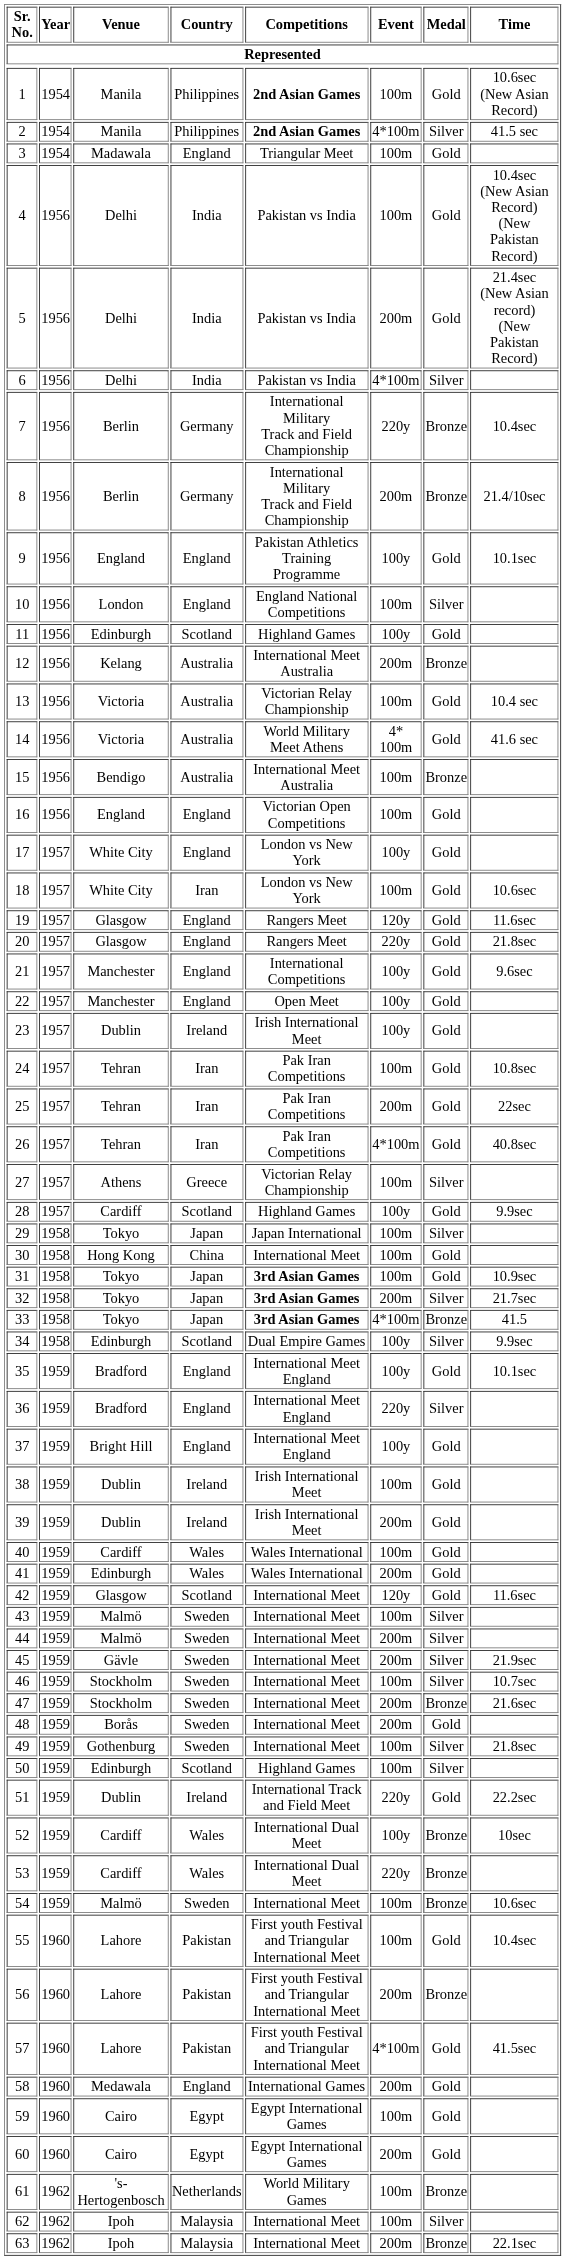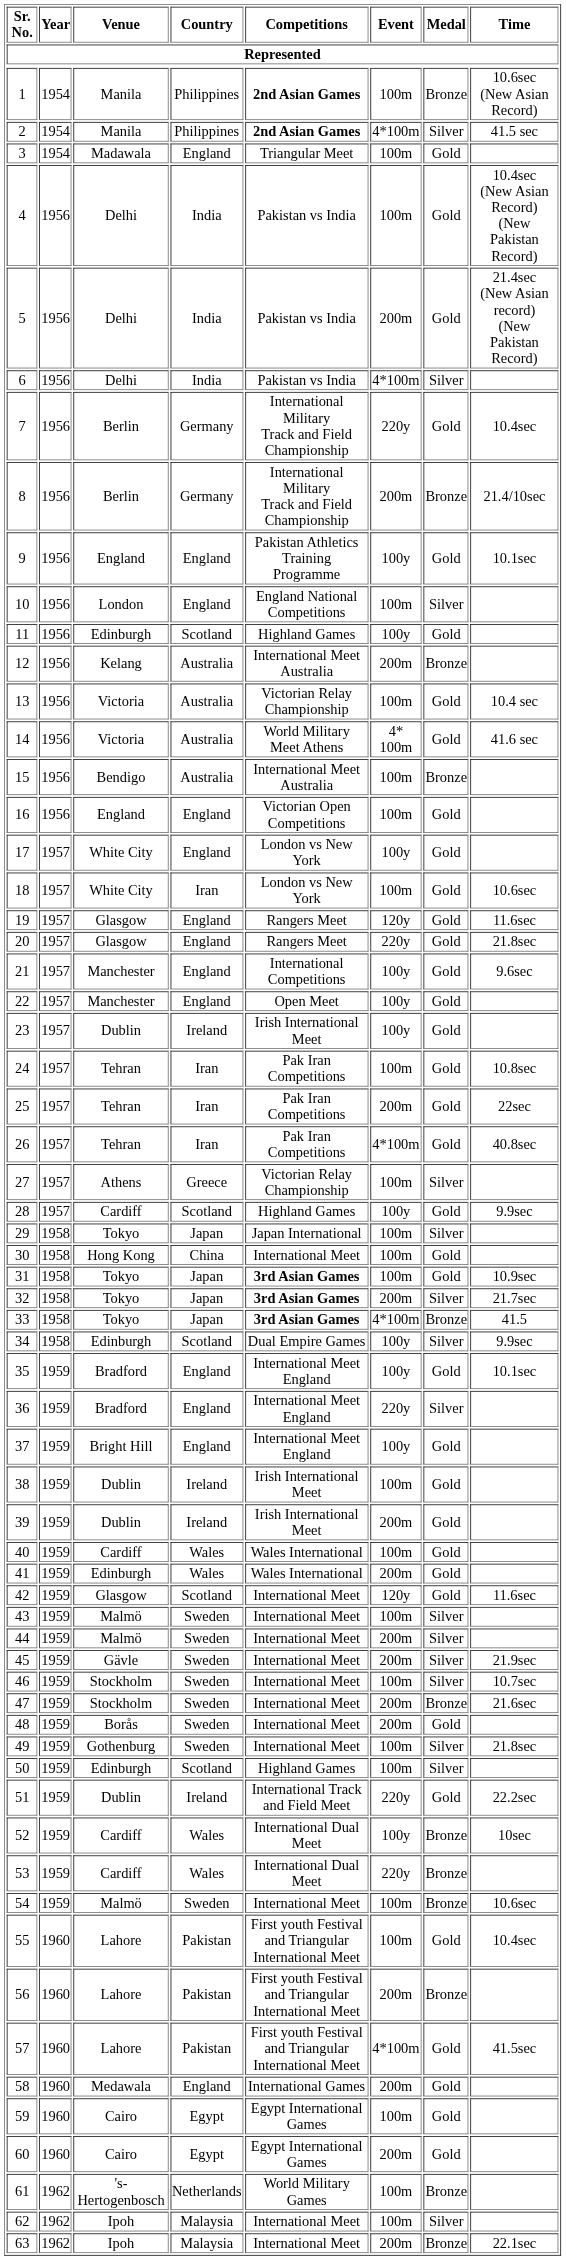 <table style="width: 70%; height: 200px" border="1">
 <tr>
 <th>Sr. No.</th>
 <th>Year</th>
 <th>Venue</th>
 <th>Country</th>
 <th>Competitions</th>
 <th>Event</th>
 <th>Medal</th>
 <th>Time</th>
 </tr>
 <tr>
 <th colspan="8">Represented </th>
 </tr>
 <tr>
 </tr>
 <tr style="text-align:center;">
 <td>1</td>
 <td>1954</td>
 <td>Manila</td>
 <td>Philippines</td>
 <td><strong>2nd Asian Games</strong></td>
 <td>100m</td>
-<td>Gold</td>
+<td>Bronze</td>
 <td>10.6sec <br>(New Asian Record)</td>
 </tr>
 <tr style="text-align:center;">
 <td>2</td>
 <td>1954</td>
 <td>Manila</td>
 <td>Philippines</td>
 <td><strong>2nd Asian Games</strong></td>
 <td>4*100m</td>
 <td>Silver</td>
 <td>41.5 sec</td>
 </tr>
 <tr style="text-align:center;">
 <td>3</td>
 <td>1954</td>
 <td>Madawala</td>
 <td>England</td>
 <td>Triangular Meet</td>
 <td>100m</td>
 <td>Gold</td>
 <td></td>
 </tr>
 <tr style="text-align:center;">
 <td>4</td>
 <td>1956</td>
 <td>Delhi</td>
 <td>India</td>
 <td>Pakistan vs India</td>
 <td>100m</td>
 <td>Gold</td>
 <td>10.4sec<br>(New Asian Record)<br>(New Pakistan Record)</td>
 </tr>
 <tr style="text-align:center;">
 <td>5</td>
 <td>1956</td>
 <td>Delhi</td>
 <td>India</td>
 <td>Pakistan vs India</td>
 <td>200m</td>
 <td>Gold</td>
 <td>21.4sec<br>(New Asian record)<br>(New Pakistan Record)</td>
 </tr>
 <tr style="text-align:center;">
 <td>6</td>
 <td>1956</td>
 <td>Delhi</td>
 <td>India</td>
 <td>Pakistan vs India</td>
 <td>4*100m</td>
 <td>Silver</td>
 <td></td>
 </tr>
 <tr style="text-align:center;">
 <td>7</td>
 <td>1956</td>
 <td>Berlin</td>
 <td>Germany</td>
 <td>International Military<br>Track and Field Championship</td>
 <td>220y</td>
-<td>Bronze</td>
+<td>Gold</td>
 <td>10.4sec</td>
 </tr>
 <tr style="text-align:center;">
 <td>8</td>
 <td>1956</td>
 <td>Berlin</td>
 <td>Germany</td>
 <td>International Military<br> Track and Field Championship</td>
 <td>200m</td>
 <td>Bronze</td>
 <td>21.4/10sec</td>
 </tr>
 <tr style="text-align:center;">
 <td>9</td>
 <td>1956</td>
 <td>England</td>
 <td>England</td>
 <td>Pakistan Athletics<br>Training Programme</td>
 <td>100y</td>
 <td>Gold</td>
 <td>10.1sec</td>
 </tr>
 <tr style="text-align:center;">
 <td>10</td>
 <td>1956</td>
 <td>London</td>
 <td>England</td>
 <td>England National Competitions</td>
 <td>100m</td>
 <td>Silver</td>
 <td></td>
 </tr>
 <tr style="text-align:center;">
 <td>11</td>
 <td>1956</td>
 <td>Edinburgh</td>
 <td>Scotland</td>
 <td>Highland Games</td>
 <td>100y</td>
 <td>Gold</td>
 <td></td>
 </tr>
 <tr style="text-align:center;">
 <td>12</td>
 <td>1956</td>
 <td>Kelang</td>
 <td>Australia</td>
 <td>International Meet Australia</td>
 <td>200m</td>
 <td>Bronze</td>
 <td></td>
 </tr>
 <tr style="text-align:center;">
 <td>13</td>
 <td>1956</td>
 <td>Victoria</td>
 <td>Australia</td>
 <td>Victorian Relay Championship</td>
 <td>100m</td>
 <td>Gold</td>
 <td>10.4 sec</td>
 </tr>
 <tr style="text-align:center;">
 <td>14</td>
 <td>1956</td>
 <td>Victoria</td>
 <td>Australia</td>
 <td>World Military Meet Athens</td>
 <td>4* 100m</td>
 <td>Gold</td>
 <td>41.6 sec</td>
 </tr>
 <tr style="text-align:center;">
 <td>15</td>
 <td>1956</td>
 <td>Bendigo</td>
 <td>Australia</td>
 <td>International Meet Australia</td>
 <td>100m</td>
 <td>Bronze</td>
 <td></td>
 </tr>
 <tr style="text-align:center;">
 <td>16</td>
 <td>1956</td>
 <td>England</td>
 <td>England</td>
 <td>Victorian Open Competitions</td>
 <td>100m</td>
 <td>Gold</td>
 <td></td>
 </tr>
 <tr style="text-align:center;">
 <td>17</td>
 <td>1957</td>
 <td>White City</td>
 <td>England</td>
 <td>London vs New York</td>
 <td>100y</td>
 <td>Gold</td>
 <td></td>
 </tr>
 <tr style="text-align:center;">
 <td>18</td>
 <td>1957</td>
 <td>White City</td>
 <td>Iran</td>
 <td>London vs New York</td>
 <td>100m</td>
 <td>Gold</td>
 <td>10.6sec</td>
 </tr>
 <tr style="text-align:center;">
 <td>19</td>
 <td>1957</td>
 <td>Glasgow</td>
 <td>England</td>
 <td>Rangers Meet</td>
 <td>120y</td>
 <td>Gold</td>
 <td>11.6sec</td>
 </tr>
 <tr style="text-align:center;">
 <td>20</td>
 <td>1957</td>
 <td>Glasgow</td>
 <td>England</td>
 <td>Rangers Meet</td>
 <td>220y</td>
 <td>Gold</td>
 <td>21.8sec</td>
 </tr>
 <tr style="text-align:center;">
 <td>21</td>
 <td>1957</td>
 <td>Manchester</td>
 <td>England</td>
 <td>International Competitions</td>
 <td>100y</td>
 <td>Gold</td>
 <td>9.6sec</td>
 </tr>
 <tr style="text-align:center;">
 <td>22</td>
 <td>1957</td>
 <td>Manchester</td>
 <td>England</td>
 <td>Open Meet</td>
 <td>100y</td>
 <td>Gold</td>
 <td></td>
 </tr>
 <tr style="text-align:center;">
 <td>23</td>
 <td>1957</td>
 <td>Dublin</td>
 <td>Ireland</td>
 <td>Irish International Meet</td>
 <td>100y</td>
 <td>Gold</td>
 <td></td>
 </tr>
 <tr style="text-align:center;">
 <td>24</td>
 <td>1957</td>
 <td>Tehran</td>
 <td>Iran</td>
 <td>Pak Iran Competitions</td>
 <td>100m</td>
 <td>Gold</td>
 <td>10.8sec</td>
 </tr>
 <tr style="text-align:center;">
 <td>25</td>
 <td>1957</td>
 <td>Tehran</td>
 <td>Iran</td>
 <td>Pak Iran Competitions</td>
 <td>200m</td>
 <td>Gold</td>
 <td>22sec</td>
 </tr>
 <tr style="text-align:center;">
 <td>26</td>
 <td>1957</td>
 <td>Tehran</td>
 <td>Iran</td>
 <td>Pak Iran Competitions</td>
 <td>4*100m</td>
 <td>Gold</td>
 <td>40.8sec</td>
 </tr>
 <tr style="text-align:center;">
 <td>27</td>
 <td>1957</td>
 <td>Athens</td>
 <td>Greece</td>
 <td>Victorian Relay Championship</td>
 <td>100m</td>
 <td>Silver</td>
 <td></td>
 </tr>
 <tr style="text-align:center;">
 <td>28</td>
 <td>1957</td>
 <td>Cardiff</td>
 <td>Scotland</td>
 <td>Highland Games</td>
 <td>100y</td>
 <td>Gold</td>
 <td>9.9sec</td>
 </tr>
 <tr style="text-align:center;">
 <td>29</td>
 <td>1958</td>
 <td>Tokyo</td>
 <td>Japan</td>
 <td>Japan International</td>
 <td>100m</td>
 <td>Silver</td>
 <td></td>
 </tr>
 <tr style="text-align:center;">
 <td>30</td>
 <td>1958</td>
 <td>Hong Kong</td>
 <td>China</td>
 <td>International Meet</td>
 <td>100m</td>
 <td>Gold</td>
 <td></td>
 </tr>
 <tr style="text-align:center;">
 <td>31</td>
 <td>1958</td>
 <td>Tokyo</td>
 <td>Japan</td>
 <td><strong>3rd Asian Games</strong></td>
 <td>100m</td>
 <td>Gold</td>
 <td>10.9sec</td>
 </tr>
 <tr style="text-align:center;">
 <td>32</td>
 <td>1958</td>
 <td>Tokyo</td>
 <td>Japan</td>
 <td><strong>3rd Asian Games</strong></td>
 <td>200m</td>
 <td>Silver</td>
 <td>21.7sec</td>
 </tr>
 <tr style="text-align:center;">
 <td>33</td>
 <td>1958</td>
 <td>Tokyo</td>
 <td>Japan</td>
 <td><strong>3rd Asian Games</strong></td>
 <td>4*100m</td>
 <td>Bronze</td>
 <td>41.5</td>
 </tr>
 <tr style="text-align:center;">
 <td>34</td>
 <td>1958</td>
 <td>Edinburgh</td>
 <td>Scotland</td>
 <td>Dual Empire Games</td>
 <td>100y</td>
 <td>Silver</td>
 <td>9.9sec</td>
 </tr>
 <tr style="text-align:center;">
 <td>35</td>
 <td>1959</td>
 <td>Bradford</td>
 <td>England</td>
 <td>International Meet England</td>
 <td>100y</td>
 <td>Gold</td>
 <td>10.1sec</td>
 </tr>
 <tr style="text-align:center;">
 <td>36</td>
 <td>1959</td>
 <td>Bradford</td>
 <td>England</td>
 <td>International Meet England</td>
 <td>220y</td>
 <td>Silver</td>
 <td></td>
 </tr>
 <tr style="text-align:center;">
 <td>37</td>
 <td>1959</td>
 <td>Bright Hill</td>
 <td>England</td>
 <td>International Meet England</td>
 <td>100y</td>
 <td>Gold</td>
 <td></td>
 </tr>
 <tr style="text-align:center;">
 <td>38</td>
 <td>1959</td>
 <td>Dublin</td>
 <td>Ireland</td>
 <td>Irish International Meet</td>
 <td>100m</td>
 <td>Gold</td>
 <td></td>
 </tr>
 <tr style="text-align:center;">
 <td>39</td>
 <td>1959</td>
 <td>Dublin</td>
 <td>Ireland</td>
 <td>Irish International Meet</td>
 <td>200m</td>
 <td>Gold</td>
 <td></td>
 </tr>
 <tr style="text-align:center;">
 <td>40</td>
 <td>1959</td>
 <td>Cardiff</td>
 <td>Wales</td>
 <td>Wales International</td>
 <td>100m</td>
 <td>Gold</td>
 <td></td>
 </tr>
 <tr style="text-align:center;">
 <td>41</td>
 <td>1959</td>
 <td>Edinburgh</td>
 <td>Wales</td>
 <td>Wales International</td>
 <td>200m</td>
 <td>Gold</td>
 <td></td>
 </tr>
 <tr style="text-align:center;">
 <td>42</td>
 <td>1959</td>
 <td>Glasgow</td>
 <td>Scotland</td>
 <td>International Meet</td>
 <td>120y</td>
 <td>Gold</td>
 <td>11.6sec</td>
 </tr>
 <tr style="text-align:center;">
 <td>43</td>
 <td>1959</td>
 <td>Malmö</td>
 <td>Sweden</td>
 <td>International Meet</td>
 <td>100m</td>
 <td>Silver</td>
 <td></td>
 </tr>
 <tr style="text-align:center;">
 <td>44</td>
 <td>1959</td>
 <td>Malmö</td>
 <td>Sweden</td>
 <td>International Meet</td>
 <td>200m</td>
 <td>Silver</td>
 <td></td>
 </tr>
 <tr style="text-align:center;">
 <td>45</td>
 <td>1959</td>
 <td>Gävle</td>
 <td>Sweden</td>
 <td>International Meet</td>
 <td>200m</td>
 <td>Silver</td>
 <td>21.9sec</td>
 </tr>
 <tr style="text-align:center;">
 <td>46</td>
 <td>1959</td>
 <td>Stockholm</td>
 <td>Sweden</td>
 <td>International Meet</td>
 <td>100m</td>
 <td>Silver</td>
 <td>10.7sec</td>
 </tr>
 <tr style="text-align:center;">
 <td>47</td>
 <td>1959</td>
 <td>Stockholm</td>
 <td>Sweden</td>
 <td>International Meet</td>
 <td>200m</td>
 <td>Bronze</td>
 <td>21.6sec</td>
 </tr>
 <tr style="text-align:center;">
 <td>48</td>
 <td>1959</td>
 <td>Borås</td>
 <td>Sweden</td>
 <td>International Meet</td>
 <td>200m</td>
 <td>Gold</td>
 <td></td>
 </tr>
 <tr style="text-align:center;">
 <td>49</td>
 <td>1959</td>
 <td>Gothenburg</td>
 <td>Sweden</td>
 <td>International Meet</td>
 <td>100m</td>
 <td>Silver</td>
 <td>21.8sec</td>
 </tr>
 <tr style="text-align:center;">
 <td>50</td>
 <td>1959</td>
 <td>Edinburgh</td>
 <td>Scotland</td>
 <td>Highland Games</td>
 <td>100m</td>
 <td>Silver</td>
 <td></td>
 </tr>
 <tr style="text-align:center;">
 <td>51</td>
 <td>1959</td>
 <td>Dublin</td>
 <td>Ireland</td>
 <td>International Track and Field Meet</td>
 <td>220y</td>
 <td>Gold</td>
 <td>22.2sec</td>
 </tr>
 <tr style="text-align:center;">
 <td>52</td>
 <td>1959</td>
 <td>Cardiff</td>
 <td>Wales</td>
 <td>International Dual Meet</td>
 <td>100y</td>
 <td>Bronze</td>
 <td>10sec</td>
 </tr>
 <tr style="text-align:center;">
 <td>53</td>
 <td>1959</td>
 <td>Cardiff</td>
 <td>Wales</td>
 <td>International Dual Meet</td>
 <td>220y</td>
 <td>Bronze</td>
 <td></td>
 </tr>
 <tr style="text-align:center;">
 <td>54</td>
 <td>1959</td>
 <td>Malmö</td>
 <td>Sweden</td>
 <td>International Meet</td>
 <td>100m</td>
 <td>Bronze</td>
 <td>10.6sec</td>
 </tr>
 <tr style="text-align:center;">
 <td>55</td>
 <td>1960</td>
 <td>Lahore</td>
 <td>Pakistan</td>
 <td>First youth Festival<br> and Triangular International Meet</td>
 <td>100m</td>
 <td>Gold</td>
 <td>10.4sec</td>
 </tr>
 <tr style="text-align:center;">
 <td>56</td>
 <td>1960</td>
 <td>Lahore</td>
 <td>Pakistan</td>
 <td>First youth Festival<br> and Triangular International Meet</td>
 <td>200m</td>
 <td>Bronze</td>
 <td></td>
 </tr>
 <tr style="text-align:center;">
 <td>57</td>
 <td>1960</td>
 <td>Lahore</td>
 <td>Pakistan</td>
 <td>First youth Festival<br> and Triangular International Meet</td>
 <td>4*100m</td>
 <td>Gold</td>
 <td>41.5sec</td>
 </tr>
 <tr style="text-align:center;">
 <td>58</td>
 <td>1960</td>
 <td>Medawala</td>
 <td>England</td>
 <td>International Games</td>
 <td>200m</td>
 <td>Gold</td>
 <td></td>
 </tr>
 <tr style="text-align:center;">
 <td>59</td>
 <td>1960</td>
 <td>Cairo</td>
 <td>Egypt</td>
 <td>Egypt International Games</td>
 <td>100m</td>
 <td>Gold</td>
 <td></td>
 </tr>
 <tr style="text-align:center;">
 <td>60</td>
 <td>1960</td>
 <td>Cairo</td>
 <td>Egypt</td>
 <td>Egypt International Games</td>
 <td>200m</td>
 <td>Gold</td>
 <td></td>
 </tr>
 <tr style="text-align:center;">
 <td>61</td>
 <td>1962</td>
 <td>'s-Hertogenbosch</td>
 <td>Netherlands</td>
 <td>World Military Games</td>
 <td>100m</td>
 <td>Bronze</td>
 <td></td>
 </tr>
 <tr style="text-align:center;">
 <td>62</td>
 <td>1962</td>
 <td>Ipoh</td>
 <td>Malaysia</td>
 <td>International Meet</td>
 <td>100m</td>
 <td>Silver</td>
 <td></td>
 </tr>
 <tr style="text-align:center;">
 <td>63</td>
 <td>1962</td>
 <td>Ipoh</td>
 <td>Malaysia</td>
 <td>International Meet</td>
 <td>200m</td>
 <td>Bronze</td>
 <td>22.1sec</td>
 </tr>
 </table>
